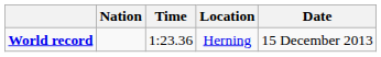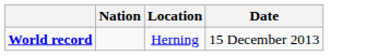 <table class=wikitable style=text-align:center>
 <tr>
 <th></th>
 <th>Nation</th>
-<th>Time</th>
 <th>Location</th>
 <th>Date</th>
 </tr>
 <tr>
 <td><strong><a href='#'>World record</a></strong></td>
 <td align=left></td>
-<td align=left>1:23.36</td>
 <td><a href='#'>Herning</a></td>
 <td>15 December 2013</td>
 </tr>
 </table>
